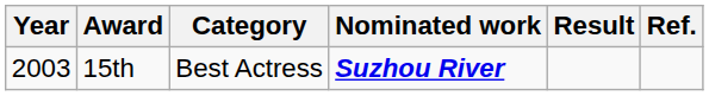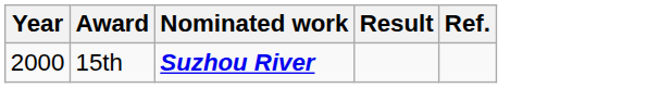 <table class="wikitable">
 <tr>
 <th>Year</th>
 <th>Award</th>
-<th>Category</th>
 <th>Nominated work</th>
 <th>Result</th>
 <th>Ref.</th>
 </tr>
 <tr>
-<td>2003</td>
+<td>2000</td>
 <td>15th</td>
-<td>Best Actress</td>
 <td><strong><em><a href='#'>Suzhou River</a></em></strong></td>
 <td></td>
 <td></td>
 </tr>
 </table>
